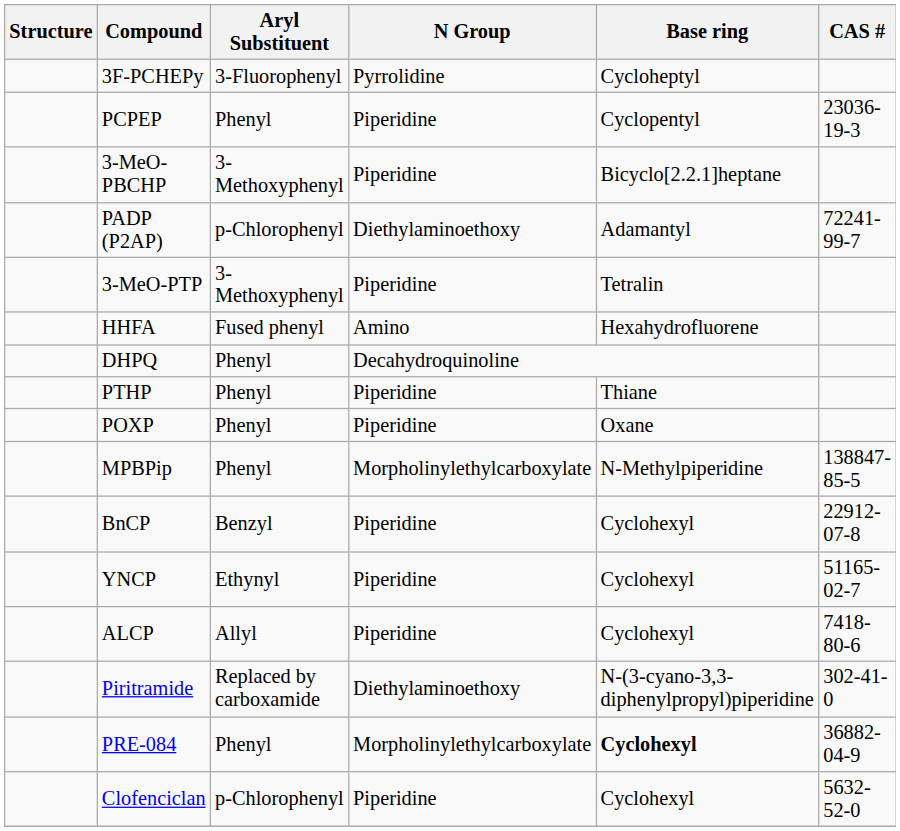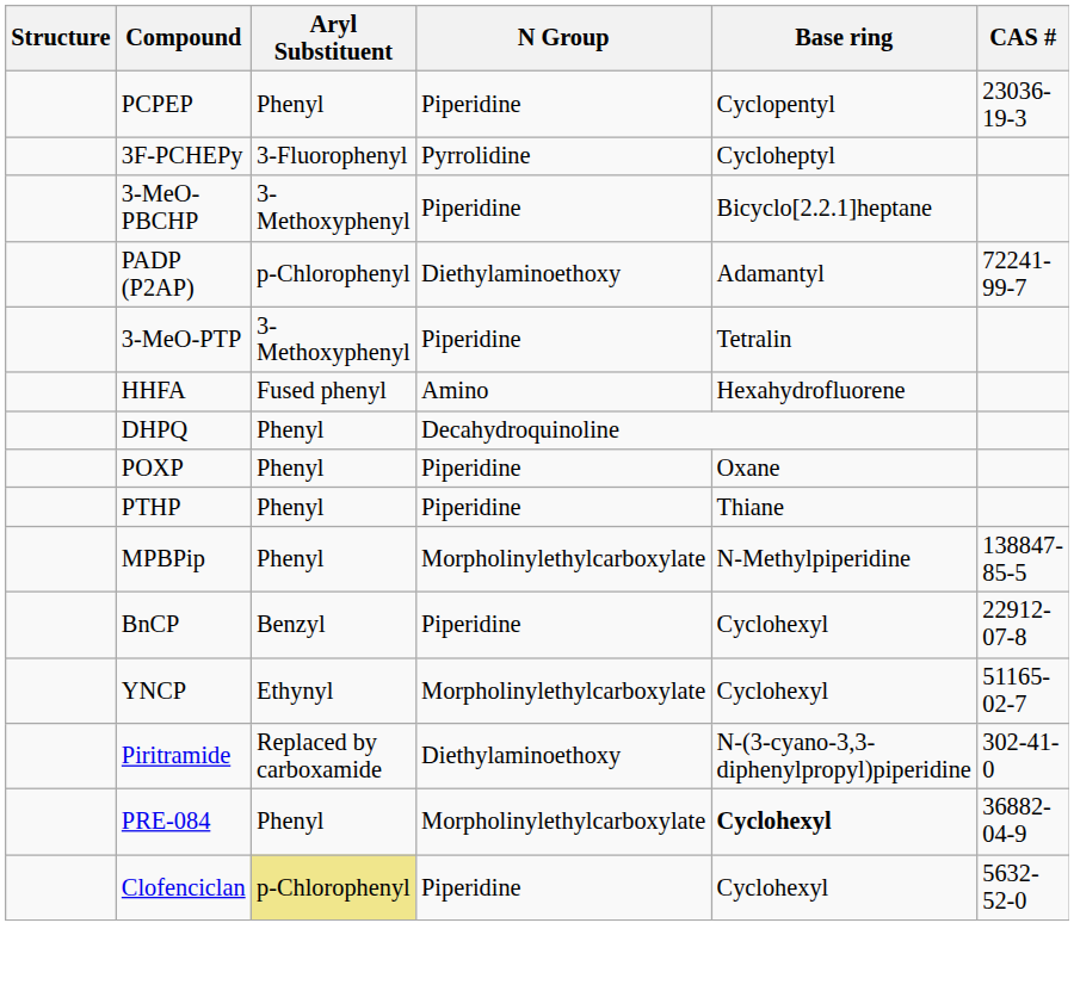 <table class="wikitable sticky-header sortable">
 <tr>
 <th><strong>Structure</strong></th>
 <th data-sort-type="text"><strong>Compound</strong></th>
 <th data-sort-type="text"><strong>Aryl Substituent</strong></th>
 <th data-sort-type="text"><strong>N Group</strong></th>
 <th data-sort-type="text"><strong>Base ring</strong></th>
 <th><strong>CAS #</strong></th>
 </tr>
 <tr>
 <td></td>
+<td>PCPEP</td>
+<td>Phenyl</td>
+<td>Piperidine</td>
+<td>Cyclopentyl</td>
+<td>23036-19-3</td>
+</tr>
+<tr>
+<td></td>
 <td>3F-PCHEPy</td>
 <td>3-Fluorophenyl</td>
 <td>Pyrrolidine</td>
 <td>Cycloheptyl</td>
 <td></td>
-</tr>
-<tr>
-<td></td>
-<td>PCPEP</td>
-<td>Phenyl</td>
-<td>Piperidine</td>
-<td>Cyclopentyl</td>
-<td>23036-19-3</td>
 </tr>
 <tr>
 <td></td>
 <td>3-MeO-PBCHP</td>
 <td>3-Methoxyphenyl</td>
 <td>Piperidine</td>
 <td>Bicyclo[2.2.1]heptane</td>
 <td></td>
 </tr>
 <tr>
 <td></td>
 <td>PADP (P2AP)</td>
 <td>p-Chlorophenyl</td>
 <td>Diethylaminoethoxy</td>
 <td>Adamantyl</td>
 <td>72241-99-7</td>
 </tr>
 <tr>
 <td></td>
 <td>3-MeO-PTP</td>
 <td>3-Methoxyphenyl</td>
 <td>Piperidine</td>
 <td>Tetralin</td>
 <td></td>
 </tr>
 <tr>
 <td></td>
 <td>HHFA</td>
 <td>Fused phenyl</td>
 <td>Amino</td>
 <td>Hexahydrofluorene</td>
 <td></td>
 </tr>
 <tr>
 <td></td>
 <td>DHPQ</td>
 <td>Phenyl</td>
 <td colspan=2>Decahydroquinoline</td>
 <td></td>
 </tr>
 <tr>
 <td></td>
+<td>POXP</td>
+<td>Phenyl</td>
+<td>Piperidine</td>
+<td>Oxane</td>
+<td></td>
+</tr>
+<tr>
+<td></td>
 <td>PTHP</td>
 <td>Phenyl</td>
 <td>Piperidine</td>
 <td>Thiane</td>
-<td></td>
-</tr>
-<tr>
-<td></td>
-<td>POXP</td>
-<td>Phenyl</td>
-<td>Piperidine</td>
-<td>Oxane</td>
 <td></td>
 </tr>
 <tr>
 <td></td>
 <td>MPBPip</td>
 <td>Phenyl</td>
 <td>Morpholinylethylcarboxylate</td>
 <td>N-Methylpiperidine</td>
 <td>138847-85-5</td>
 </tr>
 <tr>
 <td></td>
 <td>BnCP</td>
 <td>Benzyl</td>
 <td>Piperidine</td>
 <td>Cyclohexyl</td>
 <td>22912-07-8</td>
 </tr>
 <tr>
 <td></td>
 <td>YNCP</td>
 <td>Ethynyl</td>
-<td>Piperidine</td>
+<td>Morpholinylethylcarboxylate</td>
 <td>Cyclohexyl</td>
 <td>51165-02-7</td>
-</tr>
-<tr>
-<td></td>
-<td>ALCP</td>
-<td>Allyl</td>
-<td>Piperidine</td>
-<td>Cyclohexyl</td>
-<td>7418-80-6</td>
 </tr>
 <tr>
 <td></td>
 <td><a href='#'>Piritramide</a></td>
 <td>Replaced by carboxamide</td>
 <td>Diethylaminoethoxy</td>
 <td>N-(3-cyano-3,3-diphenylpropyl)piperidine</td>
 <td>302-41-0</td>
 </tr>
 <tr>
 <td></td>
 <td><a href='#'>PRE-084</a></td>
 <td>Phenyl</td>
 <td>Morpholinylethylcarboxylate</td>
 <td><strong>Cyclohexyl</strong></td>
 <td>36882-04-9</td>
 </tr>
 <tr>
 <td></td>
 <td><a href='#'>Clofenciclan</a></td>
-<td>p-Chlorophenyl</td>
+<td style="background: khaki;">p-Chlorophenyl</td>
 <td>Piperidine</td>
 <td>Cyclohexyl</td>
 <td>5632-52-0</td>
 </tr>
 <tr>
 </tr>
 </table>
